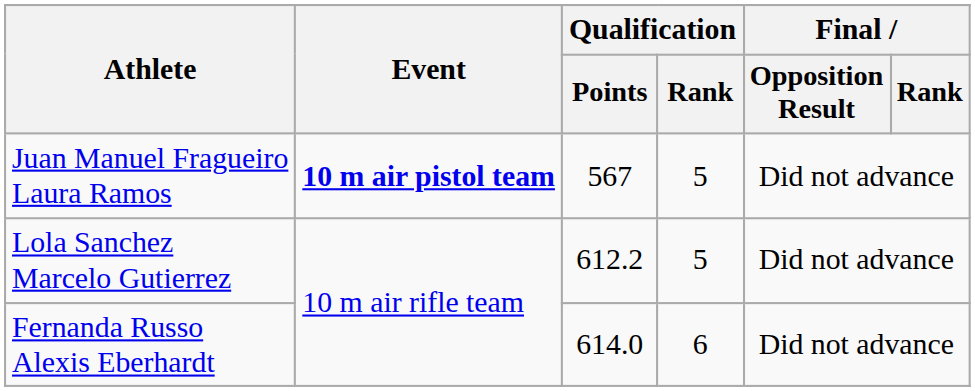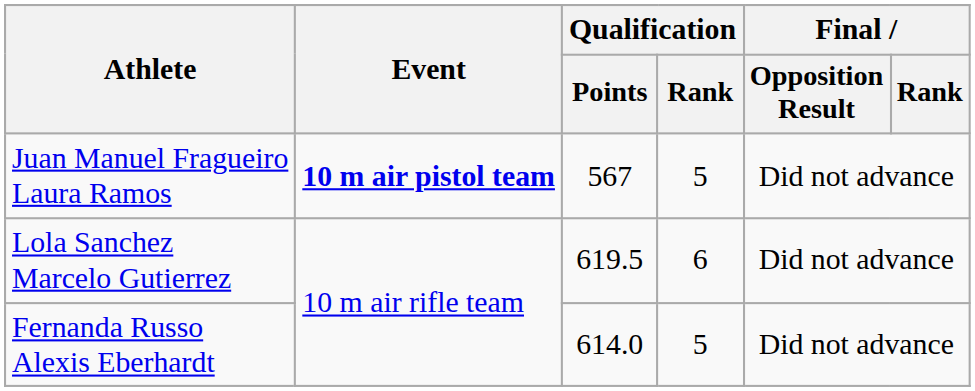 <table class=wikitable style=font-size:90%;text-align:center>
 <tr>
 <th rowspan=2>Athlete</th>
 <th rowspan=2>Event</th>
 <th colspan=2>Qualification</th>
 <th colspan=2>Final / </th>
 </tr>
 <tr style=font-size:95%>
 <th>Points</th>
 <th>Rank</th>
 <th>Opposition<br>Result</th>
 <th>Rank</th>
 </tr>
 <tr>
 <td align=left><a href='#'>Juan Manuel Fragueiro</a><br><a href='#'>Laura Ramos</a></td>
 <td align=left><strong><a href='#'>10 m air pistol team</a></strong></td>
 <td>567</td>
 <td>5</td>
 <td colspan=2>Did not advance</td>
 </tr>
 <tr>
 <td align=left><a href='#'>Lola Sanchez</a><br><a href='#'>Marcelo Gutierrez</a></td>
 <td align=left rowspan=2><a href='#'>10 m air rifle team</a></td>
-<td>612.2</td>
-<td>5</td>
+<td>619.5</td>
+<td>6</td>
 <td colspan=2>Did not advance</td>
 </tr>
 <tr>
 <td align=left><a href='#'>Fernanda Russo</a><br><a href='#'>Alexis Eberhardt</a></td>
 <td>614.0</td>
-<td>6</td>
+<td>5</td>
 <td colspan=2>Did not advance</td>
 </tr>
 </table>
